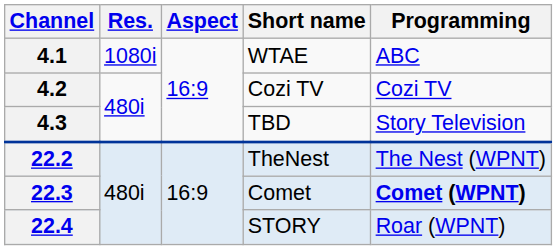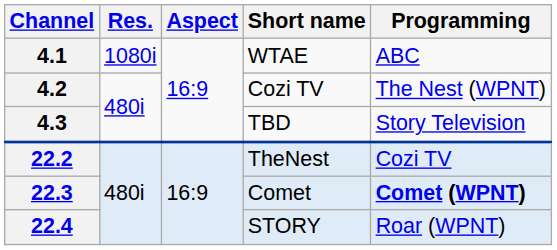 <table class="wikitable">
 <tr>
 <th scope = "col"><a href='#'>Channel</a></th>
 <th scope = "col"><a href='#'>Res.</a></th>
 <th scope = "col"><a href='#'>Aspect</a></th>
 <th scope = "col">Short name</th>
 <th scope = "col">Programming</th>
 </tr>
 <tr>
 <th scope = "row">4.1</th>
 <td><a href='#'>1080i</a></td>
 <td rowspan="3"><a href='#'>16:9</a></td>
 <td>WTAE</td>
 <td><a href='#'>ABC</a></td>
 </tr>
 <tr>
 <th scope = "row">4.2</th>
 <td rowspan="2"><a href='#'>480i</a></td>
 <td>Cozi TV</td>
-<td><a href='#'>Cozi TV</a></td>
+<td><a href='#'>The Nest</a> (<a href='#'>WPNT</a>)</td>
 </tr>
 <tr>
 <th scope = "row">4.3</th>
 <td>TBD</td>
 <td><a href='#'>Story Television</a></td>
 </tr>
 <tr style="background-color:#DFEBF6; border-top: 2px solid #003399;">
 <th scope = "row"><a href='#'>22.2</a></th>
 <td rowspan=3>480i</td>
 <td rowspan=3>16:9</td>
 <td>TheNest</td>
-<td><a href='#'>The Nest</a> (<a href='#'>WPNT</a>)</td>
+<td><a href='#'>Cozi TV</a></td>
 </tr>
 <tr style="background-color:#DFEBF6;">
 <th scope = "row"><a href='#'>22.3</a></th>
 <td>Comet</td>
 <td><strong><a href='#'>Comet</a> (<a href='#'>WPNT</a>)</strong></td>
 </tr>
 <tr style="background-color:#DFEBF6;">
 <th scope = "row"><a href='#'>22.4</a></th>
 <td>STORY</td>
 <td><a href='#'>Roar</a> (<a href='#'>WPNT</a>)</td>
 </tr>
 </table>
